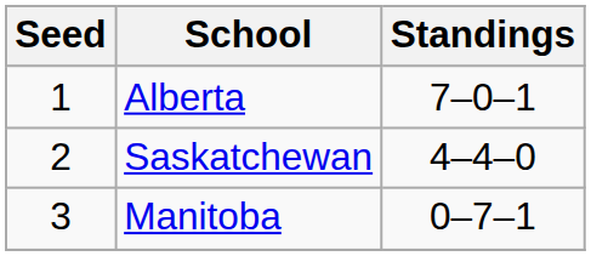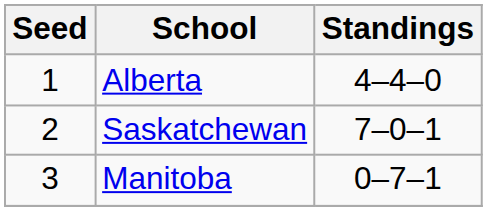 <table class="wikitable">
 <tr>
 <th>Seed</th>
 <th>School</th>
 <th>Standings</th>
 </tr>
 <tr>
 <td align=center>1</td>
 <td><a href='#'>Alberta</a></td>
-<td align=center>7–0–1</td>
+<td align=center>4–4–0</td>
 </tr>
 <tr>
 <td align=center>2</td>
 <td><a href='#'>Saskatchewan</a></td>
-<td align=center>4–4–0</td>
+<td align=center>7–0–1</td>
 </tr>
 <tr>
 <td align=center>3</td>
 <td><a href='#'>Manitoba</a></td>
 <td align=center>0–7–1</td>
 </tr>
 <tr>
 </tr>
 </table>
